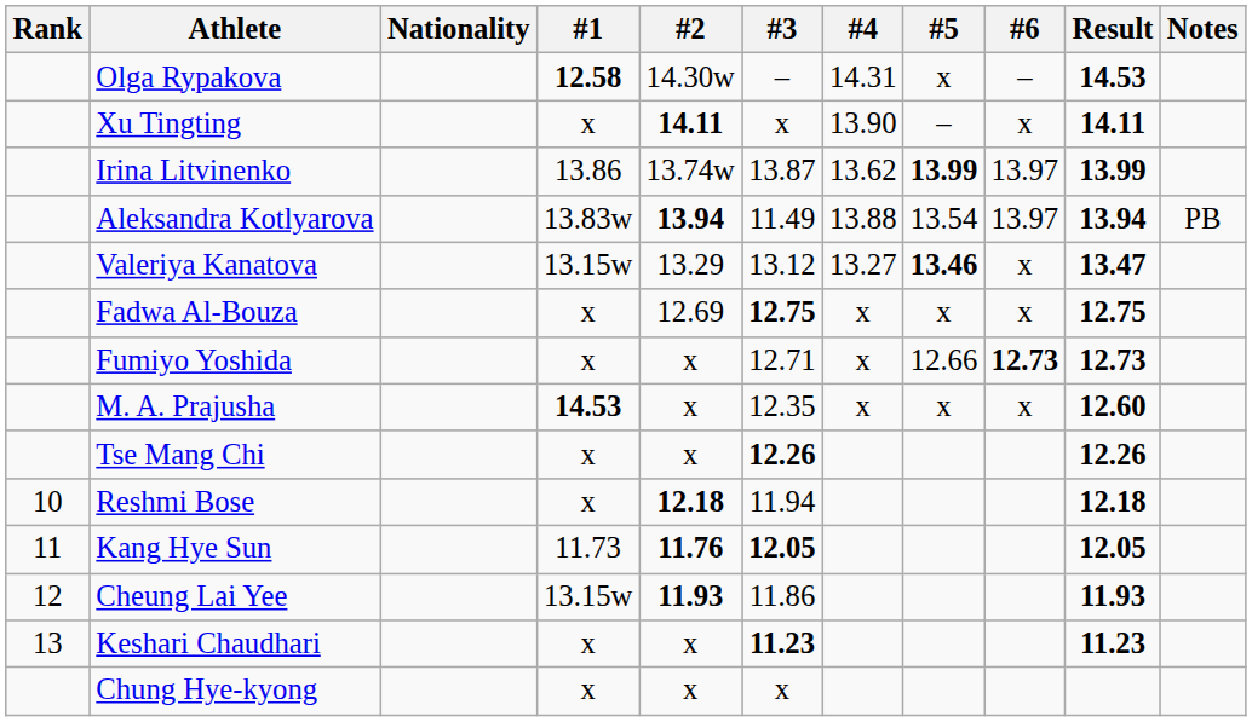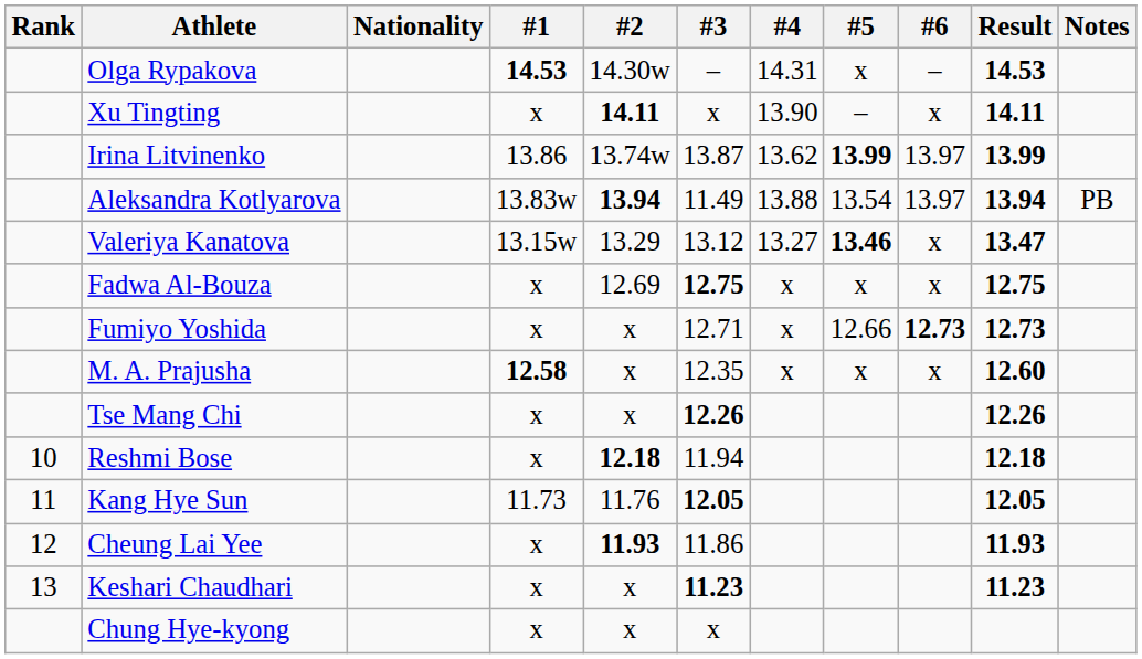 <table class="wikitable sortable" style="text-align:center">
 <tr>
 <th>Rank</th>
 <th>Athlete</th>
 <th>Nationality</th>
 <th>#1</th>
 <th>#2</th>
 <th>#3</th>
 <th>#4</th>
 <th>#5</th>
 <th>#6</th>
 <th>Result</th>
 <th>Notes</th>
 </tr>
 <tr>
 <td></td>
 <td align="left"><a href='#'>Olga Rypakova</a></td>
 <td align=left></td>
-<td><strong>12.58</strong></td>
+<td><strong>14.53</strong></td>
 <td>14.30w</td>
 <td>–</td>
 <td>14.31</td>
 <td>x</td>
 <td>–</td>
 <td><strong>14.53</strong></td>
 <td></td>
 </tr>
 <tr>
 <td></td>
 <td align="left"><a href='#'>Xu Tingting</a></td>
 <td align=left></td>
 <td>x</td>
 <td><strong>14.11</strong></td>
 <td>x</td>
 <td>13.90</td>
 <td>–</td>
 <td>x</td>
 <td><strong>14.11</strong></td>
 <td></td>
 </tr>
 <tr>
 <td></td>
 <td align="left"><a href='#'>Irina Litvinenko</a></td>
 <td align=left></td>
 <td>13.86</td>
 <td>13.74w</td>
 <td>13.87</td>
 <td>13.62</td>
 <td><strong>13.99</strong></td>
 <td>13.97</td>
 <td><strong>13.99</strong></td>
 <td></td>
 </tr>
 <tr>
 <td></td>
 <td align="left"><a href='#'>Aleksandra Kotlyarova</a></td>
 <td align=left></td>
 <td>13.83w</td>
 <td><strong>13.94</strong></td>
 <td>11.49</td>
 <td>13.88</td>
 <td>13.54</td>
 <td>13.97</td>
 <td><strong>13.94</strong></td>
 <td>PB</td>
 </tr>
 <tr>
 <td></td>
 <td align="left"><a href='#'>Valeriya Kanatova</a></td>
 <td align=left></td>
 <td>13.15w</td>
 <td>13.29</td>
 <td>13.12</td>
 <td>13.27</td>
 <td><strong>13.46</strong></td>
 <td>x</td>
 <td><strong>13.47</strong></td>
 <td></td>
 </tr>
 <tr>
 <td></td>
 <td align="left"><a href='#'>Fadwa Al-Bouza</a></td>
 <td align=left></td>
 <td>x</td>
 <td>12.69</td>
 <td><strong>12.75</strong></td>
 <td>x</td>
 <td>x</td>
 <td>x</td>
 <td><strong>12.75</strong></td>
 <td></td>
 </tr>
 <tr>
 <td></td>
 <td align="left"><a href='#'>Fumiyo Yoshida</a></td>
 <td align=left></td>
 <td>x</td>
 <td>x</td>
 <td>12.71</td>
 <td>x</td>
 <td>12.66</td>
 <td><strong>12.73</strong></td>
 <td><strong>12.73</strong></td>
 <td></td>
 </tr>
 <tr>
 <td></td>
 <td align="left"><a href='#'>M. A. Prajusha</a></td>
 <td align=left></td>
-<td><strong>14.53</strong></td>
+<td><strong>12.58</strong></td>
 <td>x</td>
 <td>12.35</td>
 <td>x</td>
 <td>x</td>
 <td>x</td>
 <td><strong>12.60</strong></td>
 <td></td>
 </tr>
 <tr>
 <td></td>
 <td align="left"><a href='#'>Tse Mang Chi</a></td>
 <td align=left></td>
 <td>x</td>
 <td>x</td>
 <td><strong>12.26</strong></td>
 <td></td>
 <td></td>
 <td></td>
 <td><strong>12.26</strong></td>
 <td></td>
 </tr>
 <tr>
 <td>10</td>
 <td align="left"><a href='#'>Reshmi Bose</a></td>
 <td align=left></td>
 <td>x</td>
 <td><strong>12.18</strong></td>
 <td>11.94</td>
 <td></td>
 <td></td>
 <td></td>
 <td><strong>12.18</strong></td>
 <td></td>
 </tr>
 <tr>
 <td>11</td>
 <td align="left"><a href='#'>Kang Hye Sun</a></td>
 <td align=left></td>
 <td>11.73</td>
-<td><strong>11.76</strong></td>
+<td>11.76</td>
 <td><strong>12.05</strong></td>
 <td></td>
 <td></td>
 <td></td>
 <td><strong>12.05</strong></td>
 <td></td>
 </tr>
 <tr>
 <td>12</td>
 <td align="left"><a href='#'>Cheung Lai Yee</a></td>
 <td align=left></td>
-<td>13.15w</td>
+<td>x</td>
 <td><strong>11.93</strong></td>
 <td>11.86</td>
 <td></td>
 <td></td>
 <td></td>
 <td><strong>11.93</strong></td>
 <td></td>
 </tr>
 <tr>
 <td>13</td>
 <td align="left"><a href='#'>Keshari Chaudhari</a></td>
 <td align=left></td>
 <td>x</td>
 <td>x</td>
 <td><strong>11.23</strong></td>
 <td></td>
 <td></td>
 <td></td>
 <td><strong>11.23</strong></td>
 <td></td>
 </tr>
 <tr>
 <td></td>
 <td align="left"><a href='#'>Chung Hye-kyong</a></td>
 <td align=left></td>
 <td>x</td>
 <td>x</td>
 <td>x</td>
 <td></td>
 <td></td>
 <td></td>
 <td><strong></strong></td>
 <td></td>
 </tr>
 </table>
